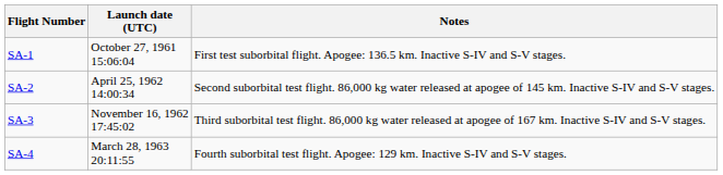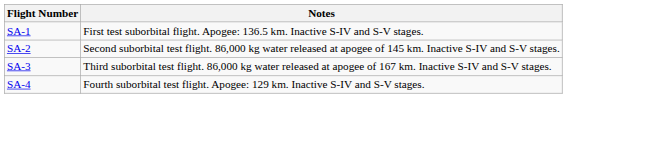 <table class="wikitable">
 <tr>
 <th>Flight Number</th>
-<th>Launch date<br>(UTC)</th>
 <th>Notes</th>
 </tr>
 <tr>
 <td><a href='#'>SA-1</a></td>
-<td>October 27, 1961<br>15:06:04</td>
 <td>First test suborbital flight. Apogee: 136.5 km. Inactive S-IV and S-V stages.</td>
 </tr>
 <tr>
 <td><a href='#'>SA-2</a></td>
-<td>April 25, 1962<br>14:00:34</td>
 <td>Second suborbital test flight. 86,000 kg water released at apogee of 145 km. Inactive S-IV and S-V stages.</td>
 </tr>
 <tr>
 <td><a href='#'>SA-3</a></td>
-<td>November 16, 1962<br>17:45:02</td>
 <td>Third suborbital test flight. 86,000 kg water released at apogee of 167 km. Inactive S-IV and S-V stages.</td>
 </tr>
 <tr>
 <td><a href='#'>SA-4</a></td>
-<td>March 28, 1963<br>20:11:55</td>
 <td>Fourth suborbital test flight. Apogee: 129 km. Inactive S-IV and S-V stages.</td>
 </tr>
 </table>
